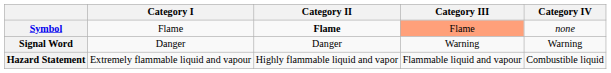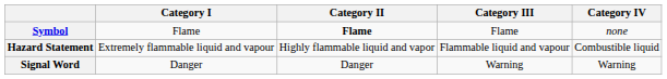 <table class="wikitable" style="text-align: center">
 <tr>
 <th></th>
 <th>Category I</th>
 <th>Category II</th>
 <th>Category III</th>
 <th>Category IV</th>
 </tr>
 <tr>
 <th><strong><a href='#'>Symbol</a></strong></th>
 <td>Flame</td>
 <td><strong>Flame</strong></td>
-<td style="background: lightsalmon;">Flame</td>
+<td>Flame</td>
 <td><em>none</em></td>
+</tr>
+<tr>
+<th><strong>Hazard Statement</strong></th>
+<td>Extremely flammable liquid and vapour</td>
+<td>Highly flammable liquid and vapor</td>
+<td>Flammable liquid and vapour</td>
+<td>Combustible liquid</td>
 </tr>
 <tr>
 <th><strong>Signal Word</strong></th>
 <td>Danger</td>
 <td>Danger</td>
 <td>Warning</td>
 <td>Warning</td>
 </tr>
-<tr>
-<th><strong>Hazard Statement</strong></th>
-<td>Extremely flammable liquid and vapour</td>
-<td>Highly flammable liquid and vapor</td>
-<td>Flammable liquid and vapour</td>
-<td>Combustible liquid</td>
-</tr>
 </table>
